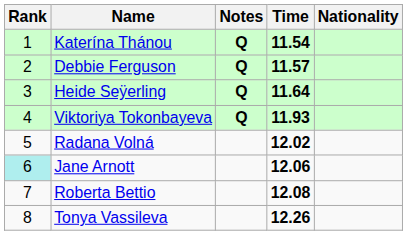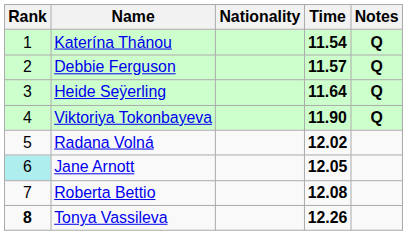 <table class="wikitable sortable" style="text-align:center">
 <tr>
 <th>Rank</th>
 <th>Name</th>
+<th>Nationality</th>
+<th>Time</th>
 <th>Notes</th>
-<th>Time</th>
-<th>Nationality</th>
 </tr>
 <tr bgcolor=ccffcc>
 <td>1</td>
 <td align=left><a href='#'>Katerína Thánou</a></td>
+<td align=left></td>
+<td><strong>11.54</strong></td>
 <td><strong>Q</strong></td>
-<td><strong>11.54</strong></td>
-<td align=left></td>
 </tr>
 <tr bgcolor=ccffcc>
 <td>2</td>
 <td align=left><a href='#'>Debbie Ferguson</a></td>
+<td align=left></td>
+<td><strong>11.57</strong></td>
 <td><strong>Q</strong></td>
-<td><strong>11.57</strong></td>
-<td align=left></td>
 </tr>
 <tr bgcolor=ccffcc>
 <td>3</td>
 <td align=left><a href='#'>Heide Seÿerling</a></td>
+<td align=left></td>
+<td><strong>11.64</strong></td>
 <td><strong>Q</strong></td>
-<td><strong>11.64</strong></td>
-<td align=left></td>
 </tr>
 <tr bgcolor=ccffcc>
 <td>4</td>
 <td align=left><a href='#'>Viktoriya Tokonbayeva</a></td>
+<td align=left></td>
+<td><strong>11.90</strong></td>
 <td><strong>Q</strong></td>
-<td><strong>11.93</strong></td>
-<td align=left></td>
 </tr>
 <tr>
 <td>5</td>
 <td align=left><a href='#'>Radana Volná</a></td>
+<td align=left></td>
+<td><strong>12.02</strong></td>
 <td></td>
-<td><strong>12.02</strong></td>
-<td align=left></td>
 </tr>
 <tr>
 <td style="background: paleturquoise;">6</td>
 <td align=left><a href='#'>Jane Arnott</a></td>
+<td align=left></td>
+<td><strong>12.05</strong></td>
 <td></td>
-<td><strong>12.06</strong></td>
-<td align=left></td>
 </tr>
 <tr>
 <td>7</td>
 <td align=left><a href='#'>Roberta Bettio</a></td>
+<td align=left></td>
+<td><strong>12.08</strong></td>
 <td></td>
-<td><strong>12.08</strong></td>
-<td align=left></td>
 </tr>
 <tr>
-<td>8</td>
+<td><strong>8</strong></td>
 <td align=left><a href='#'>Tonya Vassileva</a></td>
+<td align=left></td>
+<td><strong>12.26</strong></td>
 <td></td>
-<td><strong>12.26</strong></td>
-<td align=left></td>
 </tr>
 </table>
